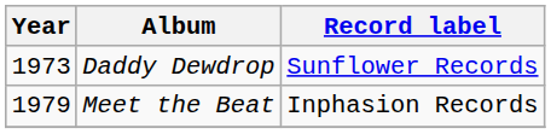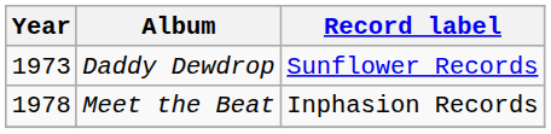 <table class="wikitable" style=text-align:center;>
 <tr>
 <th>Year</th>
 <th>Album</th>
 <th><a href='#'>Record label</a></th>
 </tr>
 <tr>
 <td>1973</td>
 <td align=left><em>Daddy Dewdrop</em></td>
 <td rowspan="1"><a href='#'>Sunflower Records</a></td>
 </tr>
 <tr>
-<td>1979</td>
+<td>1978</td>
 <td align=left><em>Meet the Beat</em></td>
 <td rowspan="1">Inphasion Records</td>
 </tr>
 <tr>
 </tr>
 </table>
